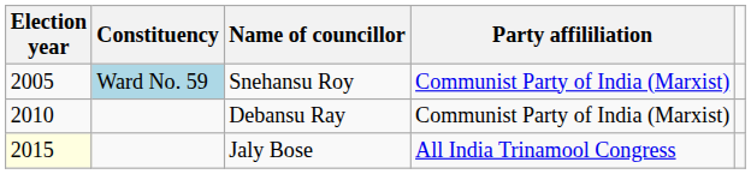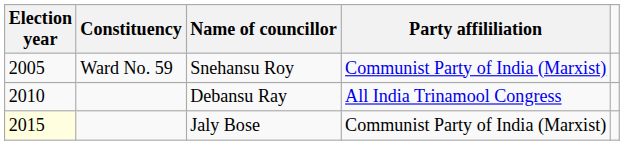 <table class="wikitable"ìÍĦĤĠčw>
 <tr>
 <th>Election<br> year</th>
 <th>Constituency</th>
 <th>Name of councillor</th>
 <th>Party affililiation</th>
 </tr>
 <tr>
 <td>2005</td>
-<td style="background: lightblue;">Ward No. 59</td>
+<td>Ward No. 59</td>
 <td>Snehansu Roy</td>
 <td><a href='#'>Communist Party of India (Marxist)</a></td>
 <td></td>
 </tr>
 <tr>
 <td>2010</td>
 <td></td>
 <td>Debansu Ray</td>
-<td>Communist Party of India (Marxist)</td>
+<td><a href='#'>All India Trinamool Congress</a></td>
 <td></td>
 </tr>
 <tr>
 <td style="background: lightyellow;">2015</td>
 <td></td>
 <td>Jaly Bose</td>
-<td><a href='#'>All India Trinamool Congress</a></td>
+<td>Communist Party of India (Marxist)</td>
 <td></td>
 </tr>
 </table>
